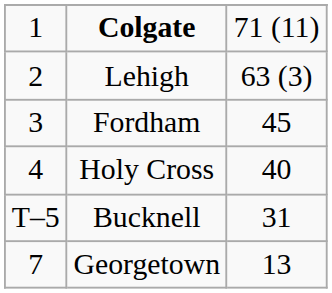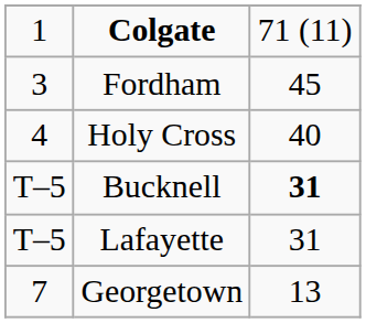 <table class="wikitable">
 <tr align="center">
 </tr>
 <tr align="center">
 <td>1</td>
 <td><strong>Colgate</strong></td>
 <td>71 (11)</td>
-</tr>
-<tr align="center">
-<td>2</td>
-<td>Lehigh</td>
-<td>63 (3)</td>
 </tr>
 <tr align="center">
 <td>3</td>
 <td>Fordham</td>
 <td>45</td>
 </tr>
 <tr align="center">
 <td>4</td>
 <td>Holy Cross</td>
 <td>40</td>
 </tr>
 <tr align="center">
 <td>T–5</td>
 <td>Bucknell</td>
+<td><strong>31</strong></td>
+</tr>
+<tr align="center">
+<td>T–5</td>
+<td>Lafayette</td>
 <td>31</td>
 </tr>
 <tr align="center">
 <td>7</td>
 <td>Georgetown</td>
 <td>13</td>
 </tr>
 </table>
